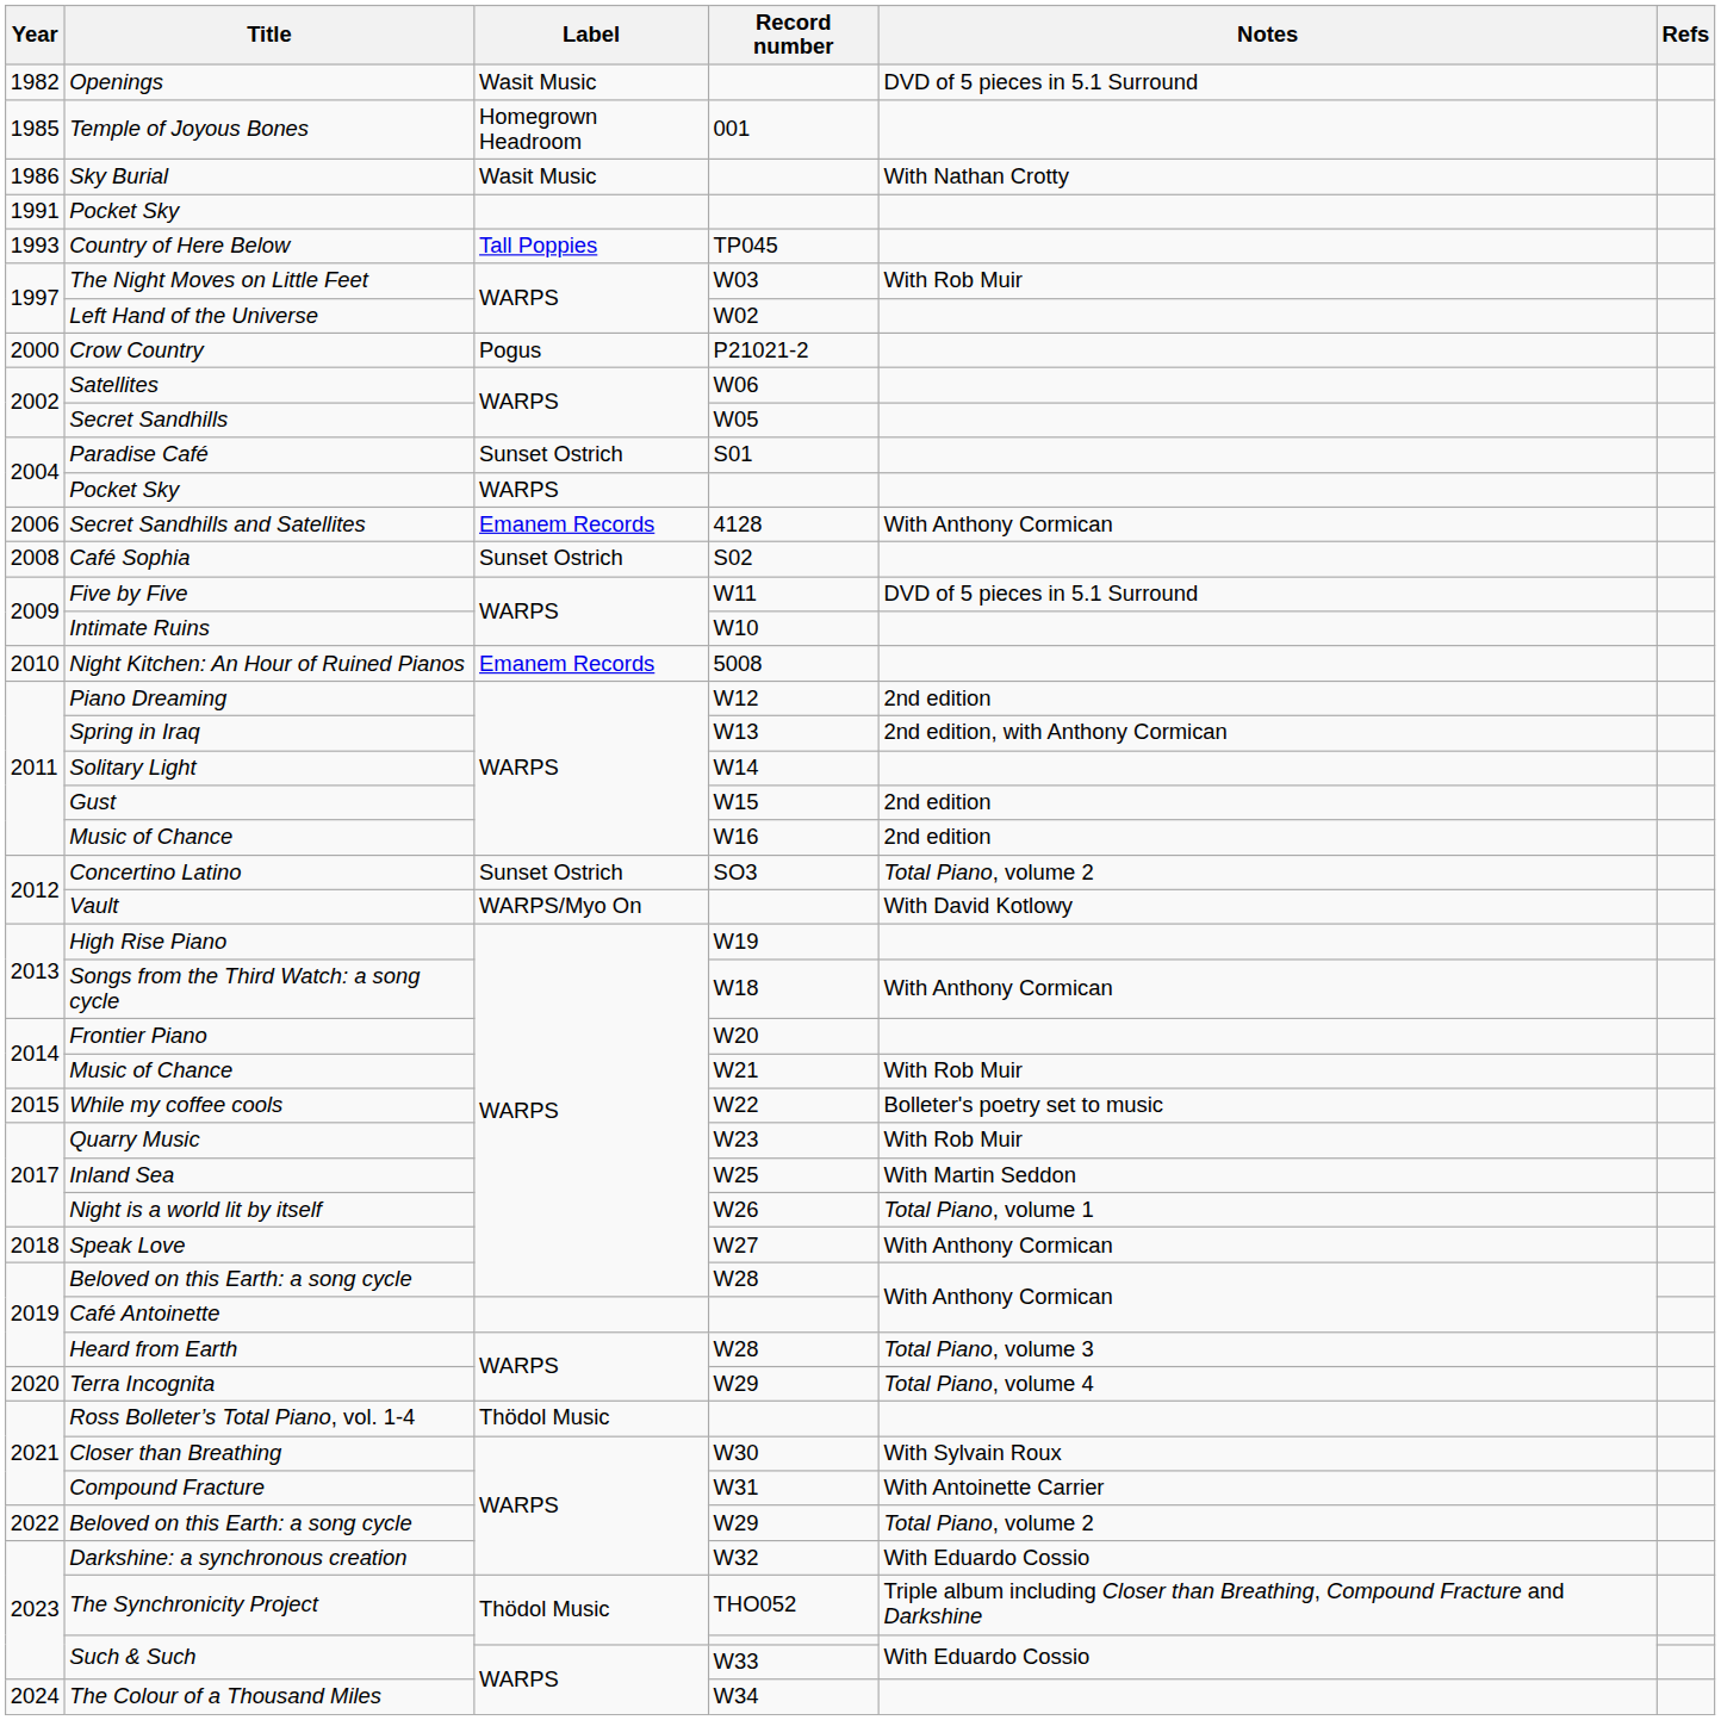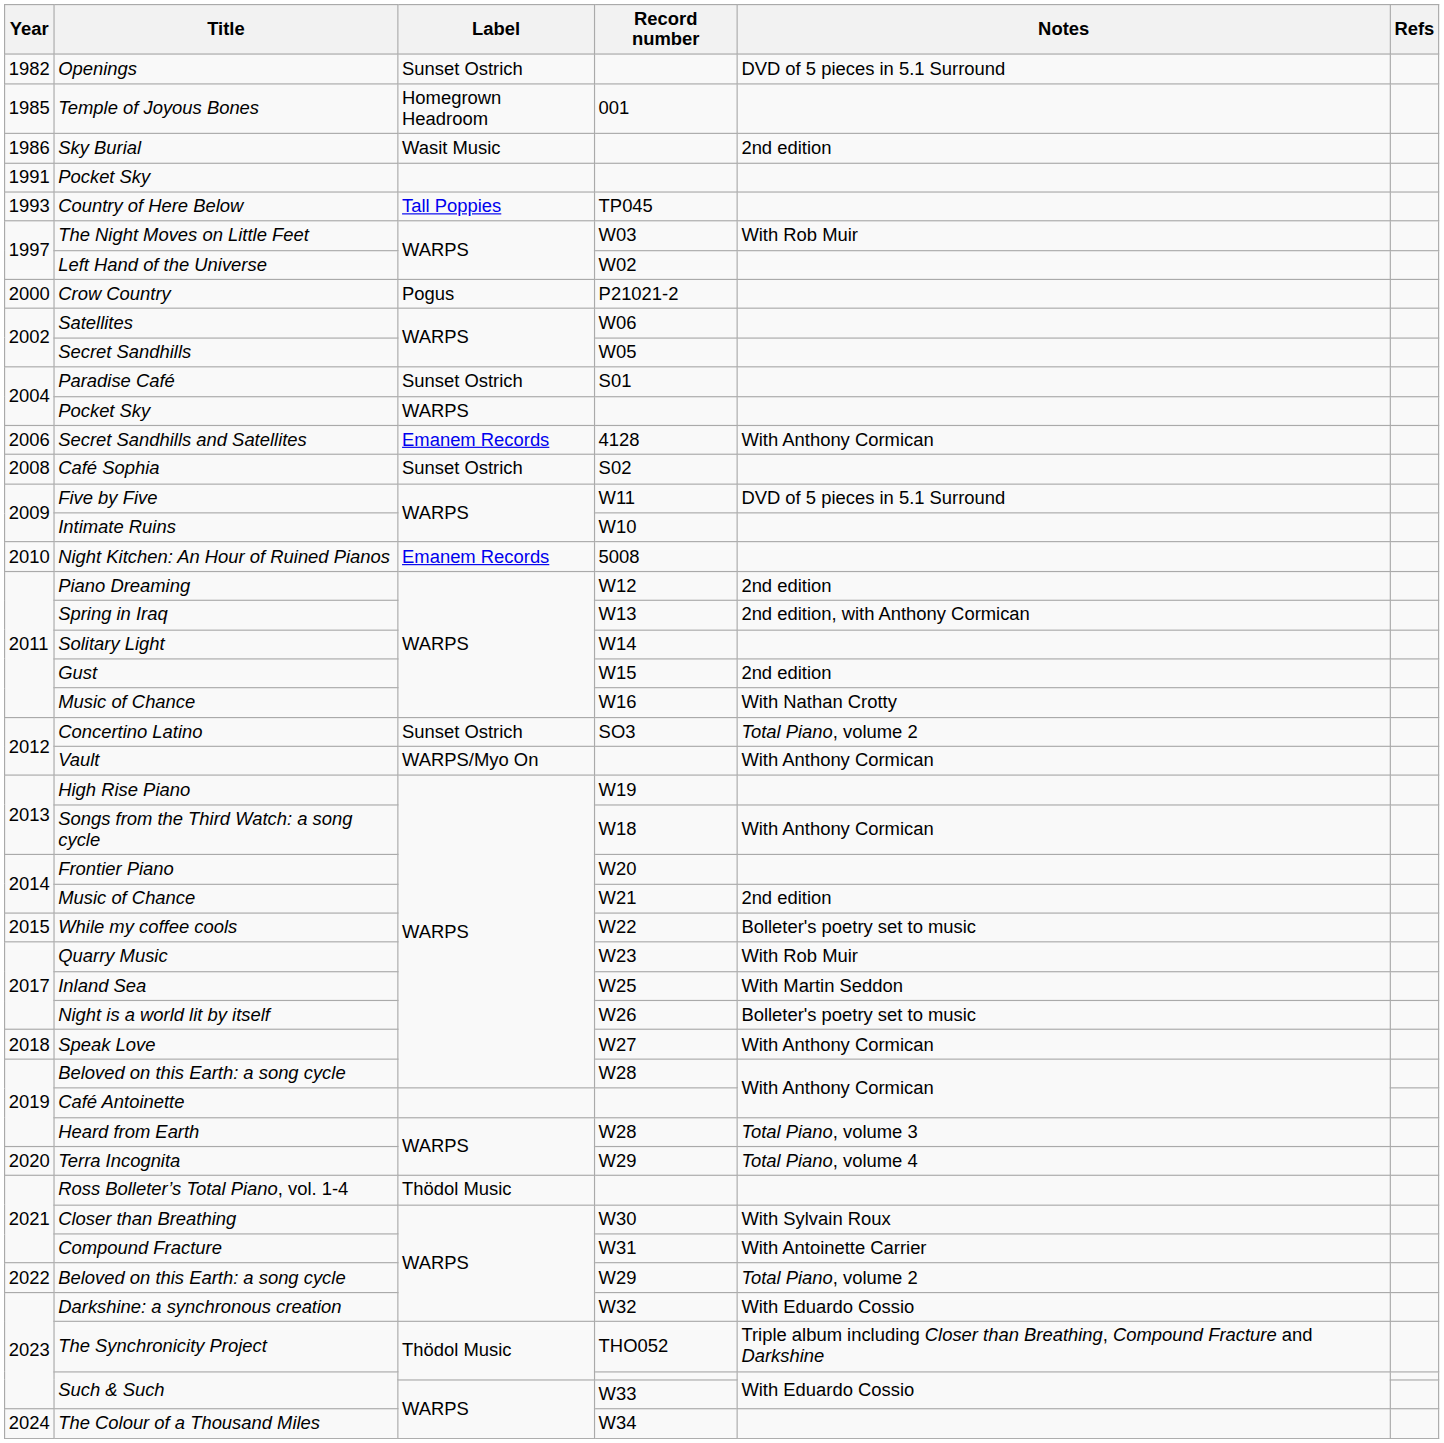 <table class="wikitable sortable">
 <tr>
 <th>Year</th>
 <th>Title</th>
 <th>Label</th>
 <th>Record number</th>
 <th class="unsortable">Notes</th>
 <th class="unsortable">Refs</th>
 </tr>
 <tr>
 <td>1982</td>
 <td><em>Openings</em></td>
-<td>Wasit Music</td>
+<td>Sunset Ostrich</td>
 <td></td>
 <td>DVD of 5 pieces in 5.1 Surround</td>
 <td></td>
 </tr>
 <tr>
 <td>1985</td>
 <td><em>Temple of Joyous Bones</em></td>
 <td>Homegrown Headroom</td>
 <td>001</td>
 <td></td>
 <td></td>
 </tr>
 <tr>
 <td>1986</td>
 <td><em>Sky Burial</em></td>
 <td>Wasit Music</td>
 <td></td>
-<td>With Nathan Crotty</td>
+<td>2nd edition</td>
 <td></td>
 </tr>
 <tr>
 <td>1991</td>
 <td><em>Pocket Sky</em></td>
 <td></td>
 <td></td>
 <td></td>
 <td></td>
 </tr>
 <tr>
 <td>1993</td>
 <td><em>Country of Here Below</em></td>
 <td><a href='#'>Tall Poppies</a></td>
 <td>TP045</td>
 <td></td>
 <td></td>
 </tr>
 <tr>
 <td rowspan="2">1997</td>
 <td><em>The Night Moves on Little Feet</em></td>
 <td rowspan="2">WARPS</td>
 <td>W03</td>
 <td>With Rob Muir</td>
 <td></td>
 </tr>
 <tr>
 <td><em>Left Hand of the Universe</em></td>
 <td>W02</td>
 <td></td>
 <td></td>
 </tr>
 <tr>
 <td>2000</td>
 <td><em>Crow Country</em></td>
 <td>Pogus</td>
 <td>P21021-2</td>
 <td></td>
 <td></td>
 </tr>
 <tr>
 <td rowspan="2">2002</td>
 <td><em>Satellites</em></td>
 <td rowspan="2">WARPS</td>
 <td>W06</td>
 <td></td>
 <td></td>
 </tr>
 <tr>
 <td><em>Secret Sandhills</em></td>
 <td>W05</td>
 <td></td>
 <td></td>
 </tr>
 <tr>
 <td rowspan="2">2004</td>
 <td><em>Paradise Café</em></td>
 <td>Sunset Ostrich</td>
 <td>S01</td>
 <td></td>
 <td></td>
 </tr>
 <tr>
 <td><em>Pocket Sky</em></td>
 <td>WARPS</td>
 <td></td>
 <td></td>
 <td></td>
 </tr>
 <tr>
 <td>2006</td>
 <td><em>Secret Sandhills and Satellites</em></td>
 <td><a href='#'>Emanem Records</a></td>
 <td>4128</td>
 <td>With Anthony Cormican</td>
 <td></td>
 </tr>
 <tr>
 <td>2008</td>
 <td><em>Café Sophia</em></td>
 <td>Sunset Ostrich</td>
 <td>S02</td>
 <td></td>
 <td></td>
 </tr>
 <tr>
 <td rowspan="2">2009</td>
 <td><em>Five by Five</em></td>
 <td rowspan="2">WARPS</td>
 <td>W11</td>
 <td>DVD of 5 pieces in 5.1 Surround</td>
 <td></td>
 </tr>
 <tr>
 <td><em>Intimate Ruins</em></td>
 <td>W10</td>
 <td></td>
 <td></td>
 </tr>
 <tr>
 <td>2010</td>
 <td><em>Night Kitchen: An Hour of Ruined Pianos</em></td>
 <td><a href='#'>Emanem Records</a></td>
 <td>5008</td>
 <td></td>
 <td></td>
 </tr>
 <tr>
 <td rowspan="5">2011</td>
 <td><em>Piano Dreaming</em></td>
 <td rowspan="5">WARPS</td>
 <td>W12</td>
 <td>2nd edition</td>
 <td></td>
 </tr>
 <tr>
 <td><em>Spring in Iraq</em></td>
 <td>W13</td>
 <td>2nd edition, with Anthony Cormican</td>
 <td></td>
 </tr>
 <tr>
 <td><em>Solitary Light</em></td>
 <td>W14</td>
 <td></td>
 <td></td>
 </tr>
 <tr>
 <td><em>Gust</em></td>
 <td>W15</td>
 <td>2nd edition</td>
 <td></td>
 </tr>
 <tr>
 <td><em>Music of Chance</em></td>
 <td>W16</td>
-<td>2nd edition</td>
+<td>With Nathan Crotty</td>
 <td></td>
 </tr>
 <tr>
 <td rowspan="2">2012</td>
 <td><em>Concertino Latino</em></td>
 <td>Sunset Ostrich</td>
 <td>SO3</td>
 <td><em>Total Piano</em>, volume 2</td>
 <td></td>
 </tr>
 <tr>
 <td><em>Vault</em></td>
 <td>WARPS/Myo On</td>
 <td></td>
-<td>With David Kotlowy</td>
+<td>With Anthony Cormican</td>
 <td></td>
 </tr>
 <tr>
 <td rowspan="2">2013</td>
 <td><em>High Rise Piano</em></td>
 <td rowspan="10">WARPS</td>
 <td>W19</td>
 <td></td>
 <td></td>
 </tr>
 <tr>
 <td><em>Songs from the Third Watch: a song cycle</em></td>
 <td>W18</td>
 <td>With Anthony Cormican</td>
 <td></td>
 </tr>
 <tr>
 <td rowspan="2">2014</td>
 <td><em>Frontier Piano</em></td>
 <td>W20</td>
 <td></td>
 <td></td>
 </tr>
 <tr>
 <td><em>Music of Chance</em></td>
 <td>W21</td>
-<td>With Rob Muir</td>
+<td>2nd edition</td>
 <td></td>
 </tr>
 <tr>
 <td>2015</td>
 <td><em>While my coffee cools</em></td>
 <td>W22</td>
 <td>Bolleter's poetry set to music</td>
 <td></td>
 </tr>
 <tr>
 <td rowspan="3">2017</td>
 <td><em>Quarry Music</em></td>
 <td>W23</td>
 <td>With Rob Muir</td>
 <td></td>
 </tr>
 <tr>
 <td><em>Inland Sea</em></td>
 <td>W25</td>
 <td>With Martin Seddon</td>
 <td></td>
 </tr>
 <tr>
 <td><em>Night is a world lit by itself</em></td>
 <td>W26</td>
-<td><em>Total Piano</em>, volume 1</td>
+<td>Bolleter's poetry set to music</td>
 <td></td>
 </tr>
 <tr>
 <td>2018</td>
 <td><em>Speak Love</em></td>
 <td>W27</td>
 <td>With Anthony Cormican</td>
 <td></td>
 </tr>
 <tr>
 <td rowspan="3">2019</td>
 <td><em>Beloved on this Earth: a song cycle</em></td>
 <td>W28</td>
 <td rowspan="2">With Anthony Cormican</td>
 <td></td>
 </tr>
 <tr>
 <td><em>Café Antoinette</em></td>
 <td></td>
 <td></td>
 <td></td>
 </tr>
 <tr>
 <td><em>Heard from Earth</em></td>
 <td rowspan="2">WARPS</td>
 <td>W28</td>
 <td><em>Total Piano</em>, volume 3</td>
 <td></td>
 </tr>
 <tr>
 <td>2020</td>
 <td><em>Terra Incognita</em></td>
 <td>W29</td>
 <td><em>Total Piano</em>, volume 4</td>
 <td></td>
 </tr>
 <tr>
 <td rowspan="3">2021</td>
 <td><em>Ross Bolleter’s Total Piano</em>, vol. 1-4</td>
 <td>Thödol Music</td>
 <td></td>
 <td></td>
 <td></td>
 </tr>
 <tr>
 <td><em>Closer than Breathing</em></td>
 <td rowspan="4">WARPS</td>
 <td>W30</td>
 <td>With Sylvain Roux</td>
 <td></td>
 </tr>
 <tr>
 <td><em>Compound Fracture</em></td>
 <td>W31</td>
 <td>With Antoinette Carrier</td>
 <td></td>
 </tr>
 <tr>
 <td>2022</td>
 <td><em>Beloved on this Earth: a song cycle</em></td>
 <td>W29</td>
 <td><em>Total Piano</em>, volume 2</td>
 <td></td>
 </tr>
 <tr>
 <td rowspan="4">2023</td>
 <td><em>Darkshine: a synchronous creation</em></td>
 <td>W32</td>
 <td>With Eduardo Cossio</td>
 <td></td>
 </tr>
 <tr>
 <td><em>The Synchronicity Project</em></td>
 <td rowspan="2">Thödol Music</td>
 <td>THO052</td>
 <td>Triple album including <em>Closer than Breathing</em>, <em>Compound Fracture</em> and <em>Darkshine</em></td>
 <td></td>
 </tr>
 <tr>
 <td rowspan="2"><em>Such & Such</em></td>
 <td></td>
 <td rowspan="2">With Eduardo Cossio</td>
 <td></td>
 </tr>
 <tr>
 <td rowspan="2">WARPS</td>
 <td>W33</td>
 <td></td>
 </tr>
 <tr>
 <td>2024</td>
 <td><em>The Colour of a Thousand Miles</em></td>
 <td>W34</td>
 <td></td>
 <td></td>
 </tr>
 </table>
